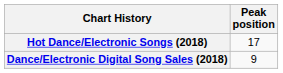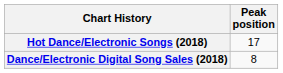 <table class="wikitable sortable plainrowheaders" style="text-align:center">
 <tr>
 <th scope="col">Chart History</th>
 <th scope="col">Peak<br> position</th>
 </tr>
 <tr>
 <th scope="row"><a href='#'>Hot Dance/Electronic Songs</a> (2018)</th>
 <td>17</td>
 </tr>
 <tr>
 <th scope="row"><a href='#'>Dance/Electronic Digital Song Sales</a> (2018)</th>
-<td>9</td>
+<td>8</td>
 </tr>
 </table>
